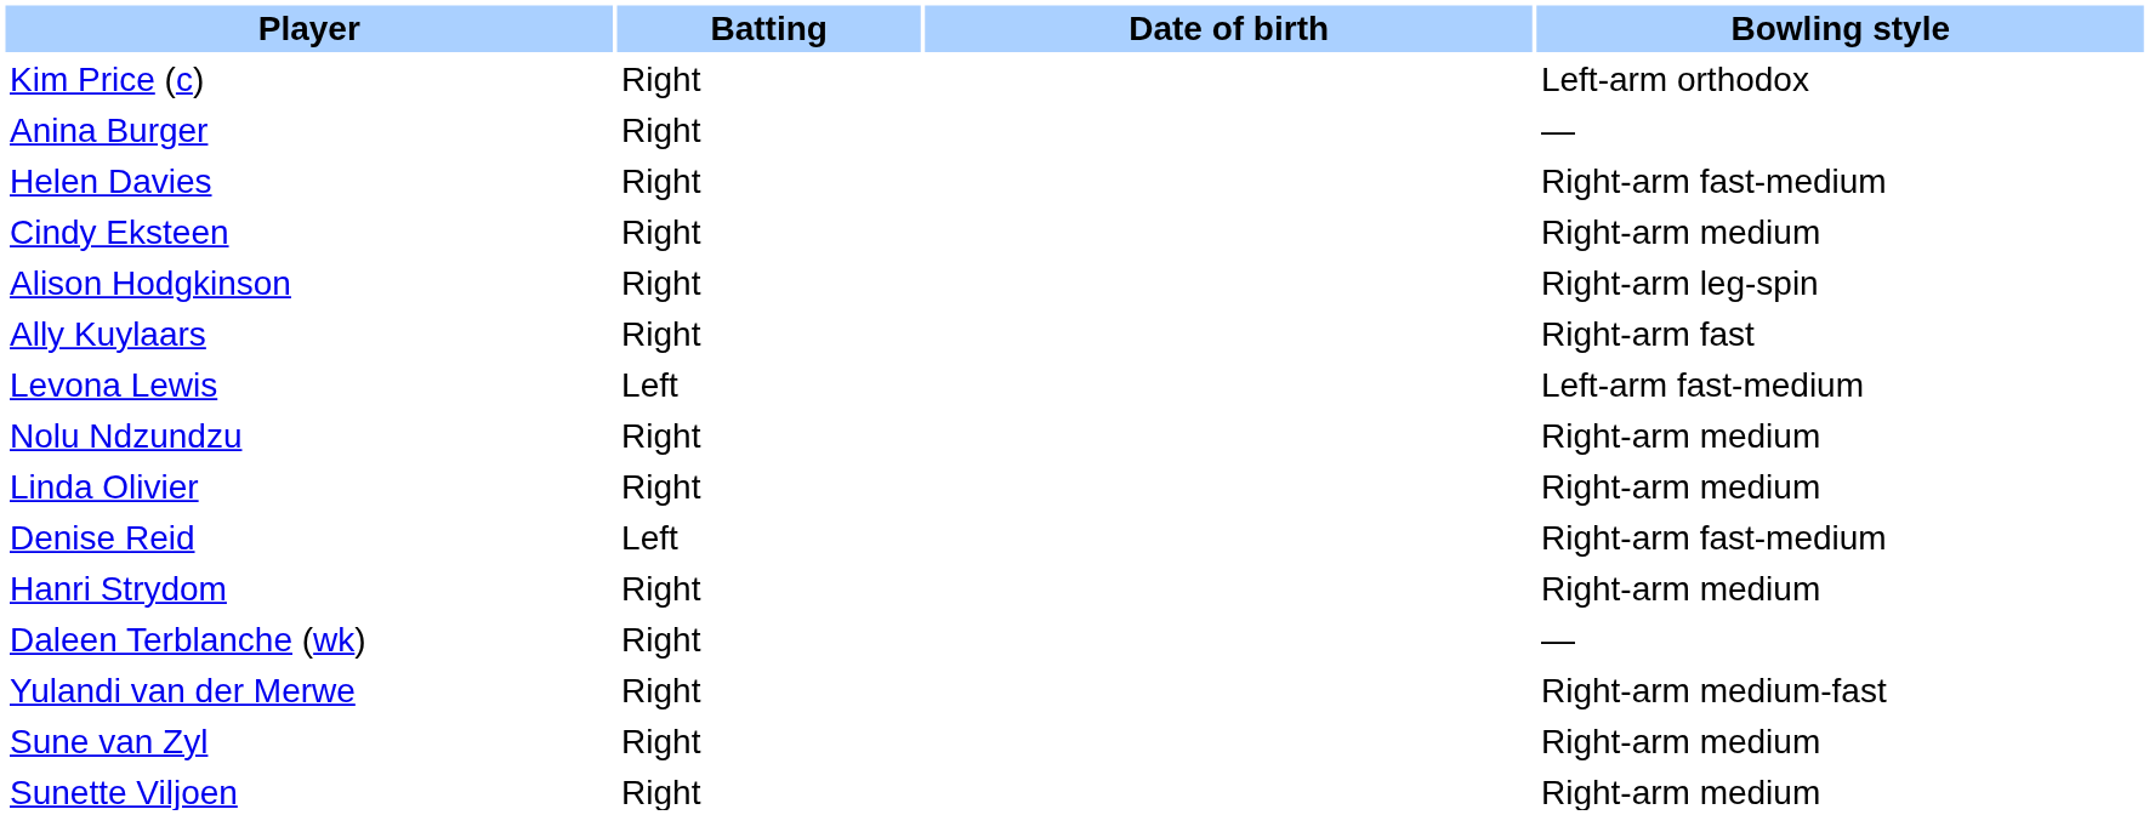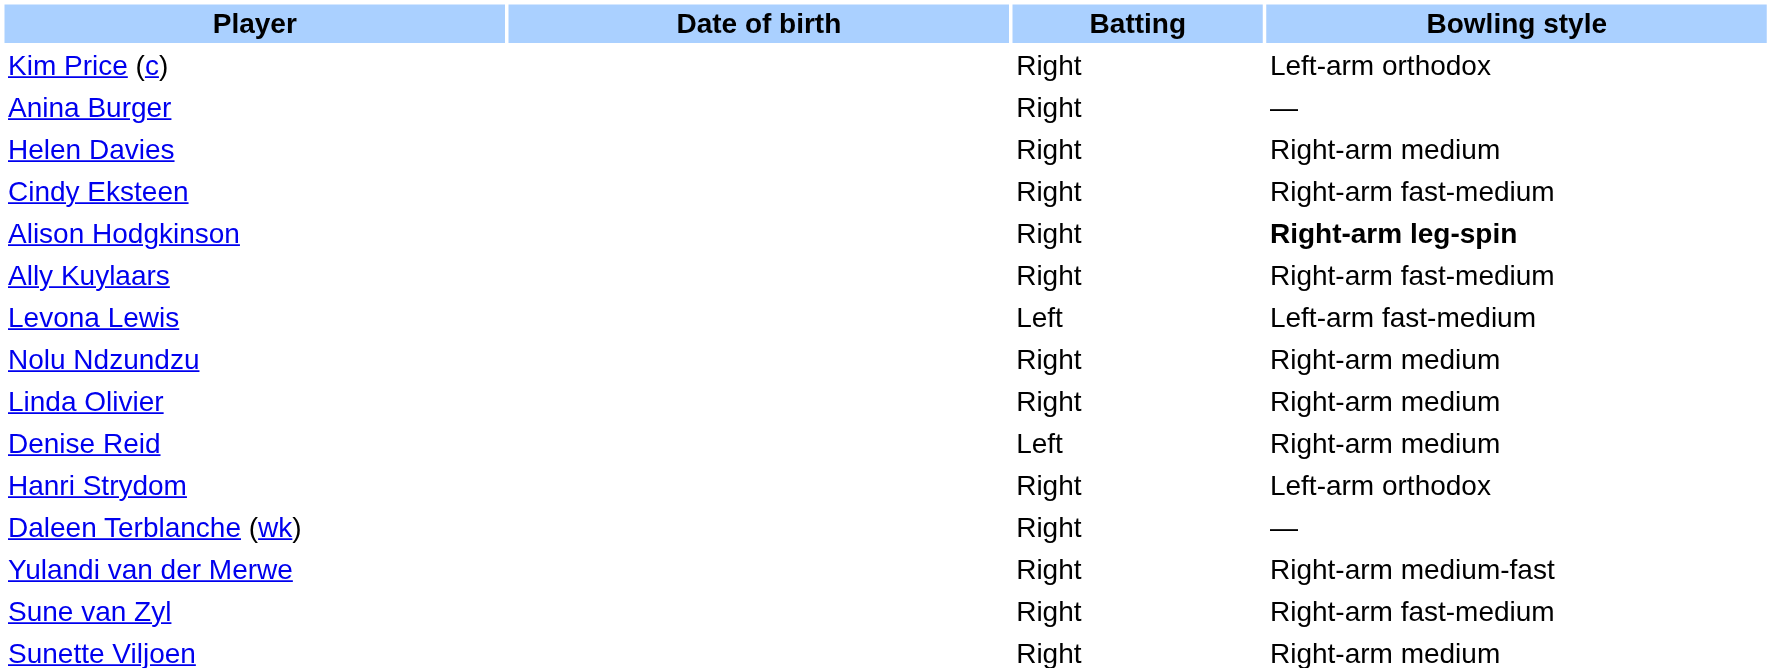 <table class="sortable" style="width:80%;" border="0" cellspacing="2" cellpadding="2">
 <tr style="background:#aad0ff;">
 <th width=20%>Player</th>
+<th width=20%>Date of birth</th>
 <th width=10%>Batting</th>
-<th width=20%>Date of birth</th>
 <th width=20%>Bowling style</th>
 </tr>
 <tr>
 <td><a href='#'>Kim Price</a> (<a href='#'>c</a>)</td>
+<td></td>
 <td>Right</td>
-<td></td>
 <td>Left-arm orthodox</td>
 </tr>
 <tr>
 <td><a href='#'>Anina Burger</a></td>
+<td></td>
 <td>Right</td>
-<td></td>
 <td>—</td>
 </tr>
 <tr>
 <td><a href='#'>Helen Davies</a></td>
+<td></td>
 <td>Right</td>
+<td>Right-arm medium</td>
+</tr>
+<tr>
+<td><a href='#'>Cindy Eksteen</a></td>
 <td></td>
+<td>Right</td>
 <td>Right-arm fast-medium</td>
 </tr>
 <tr>
-<td><a href='#'>Cindy Eksteen</a></td>
+<td><a href='#'>Alison Hodgkinson</a></td>
+<td></td>
 <td>Right</td>
-<td></td>
-<td>Right-arm medium</td>
-</tr>
-<tr>
-<td><a href='#'>Alison Hodgkinson</a></td>
-<td>Right</td>
-<td></td>
-<td>Right-arm leg-spin</td>
+<td><strong>Right-arm leg-spin</strong></td>
 </tr>
 <tr>
 <td><a href='#'>Ally Kuylaars</a></td>
+<td></td>
 <td>Right</td>
-<td></td>
-<td>Right-arm fast</td>
+<td>Right-arm fast-medium</td>
 </tr>
 <tr>
 <td><a href='#'>Levona Lewis</a></td>
+<td></td>
 <td>Left</td>
-<td></td>
 <td>Left-arm fast-medium</td>
 </tr>
 <tr>
 <td><a href='#'>Nolu Ndzundzu</a></td>
+<td></td>
 <td>Right</td>
-<td></td>
 <td>Right-arm medium</td>
 </tr>
 <tr>
 <td><a href='#'>Linda Olivier</a></td>
+<td></td>
 <td>Right</td>
-<td></td>
 <td>Right-arm medium</td>
 </tr>
 <tr>
 <td><a href='#'>Denise Reid</a></td>
+<td></td>
 <td>Left</td>
-<td></td>
-<td>Right-arm fast-medium</td>
+<td>Right-arm medium</td>
 </tr>
 <tr>
 <td><a href='#'>Hanri Strydom</a></td>
+<td></td>
 <td>Right</td>
-<td></td>
-<td>Right-arm medium</td>
+<td>Left-arm orthodox</td>
 </tr>
 <tr>
 <td><a href='#'>Daleen Terblanche</a> (<a href='#'>wk</a>)</td>
+<td></td>
 <td>Right</td>
-<td></td>
 <td>—</td>
 </tr>
 <tr>
 <td><a href='#'>Yulandi van der Merwe</a></td>
+<td></td>
 <td>Right</td>
-<td></td>
 <td>Right-arm medium-fast</td>
 </tr>
 <tr>
 <td><a href='#'>Sune van Zyl</a></td>
+<td></td>
 <td>Right</td>
-<td></td>
-<td>Right-arm medium</td>
+<td>Right-arm fast-medium</td>
 </tr>
 <tr>
 <td><a href='#'>Sunette Viljoen</a></td>
+<td></td>
 <td>Right</td>
-<td></td>
 <td>Right-arm medium</td>
 </tr>
 </table>
